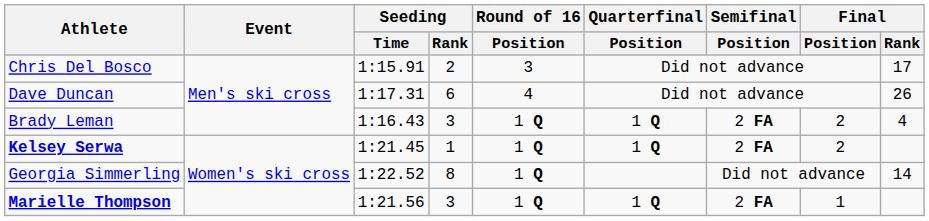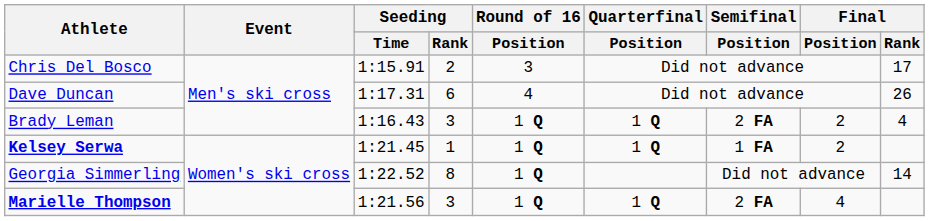 <table class="wikitable" style="font-size:90%">
 <tr>
 <th rowspan="2">Athlete</th>
 <th rowspan="2">Event</th>
 <th colspan="2">Seeding</th>
 <th>Round of 16</th>
 <th>Quarterfinal</th>
 <th>Semifinal</th>
 <th colspan=2>Final</th>
 </tr>
 <tr style="font-size:95%">
 <th>Time</th>
 <th>Rank</th>
 <th>Position</th>
 <th>Position</th>
 <th>Position</th>
 <th>Position</th>
 <th>Rank</th>
 </tr>
 <tr align=center>
 <td align=left><a href='#'>Chris Del Bosco</a></td>
 <td align=left rowspan="3"><a href='#'>Men's ski cross</a></td>
 <td>1:15.91</td>
 <td>2</td>
 <td>3</td>
 <td colspan=3>Did not advance</td>
 <td>17</td>
 </tr>
 <tr align=center>
 <td align=left><a href='#'>Dave Duncan</a></td>
 <td>1:17.31</td>
 <td>6</td>
 <td>4</td>
 <td colspan=3>Did not advance</td>
 <td>26</td>
 </tr>
 <tr align=center>
 <td align=left><a href='#'>Brady Leman</a></td>
 <td>1:16.43</td>
 <td>3</td>
 <td>1 <strong>Q</strong></td>
 <td>1 <strong>Q</strong></td>
 <td>2 <strong>FA</strong></td>
 <td>2</td>
 <td>4</td>
 </tr>
 <tr align=center>
 <td align=left><strong><a href='#'>Kelsey Serwa</a></strong></td>
 <td align=left rowspan="3"><a href='#'>Women's ski cross</a></td>
 <td>1:21.45</td>
 <td>1</td>
 <td>1 <strong>Q</strong></td>
 <td>1 <strong>Q</strong></td>
-<td>2 <strong>FA</strong></td>
+<td>1 <strong>FA</strong></td>
 <td>2</td>
 <td></td>
 </tr>
 <tr align=center>
 <td align=left><a href='#'>Georgia Simmerling</a></td>
 <td>1:22.52</td>
 <td>8</td>
 <td>1 <strong>Q</strong></td>
 <td></td>
 <td colspan=2>Did not advance</td>
 <td>14</td>
 </tr>
 <tr align=center>
 <td align=left><strong><a href='#'>Marielle Thompson</a></strong></td>
 <td>1:21.56</td>
 <td>3</td>
 <td>1 <strong>Q</strong></td>
 <td>1 <strong>Q</strong></td>
 <td>2 <strong>FA</strong></td>
-<td>1</td>
+<td>4</td>
 <td></td>
 </tr>
 </table>
